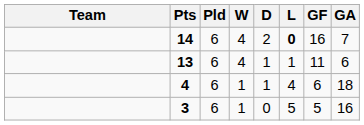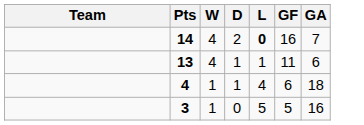 <table class="wikitable" style="text-align: center;">
 <tr>
 <th width=175>Team</th>
 <th width=20 abbr="Points">Pts</th>
-<th width=20 abbr="Played">Pld</th>
 <th width=20 abbr="Won">W</th>
 <th width=20 abbr="Drawn">D</th>
 <th width=20 abbr="Lost">L</th>
 <th width=20 abbr="Goals for">GF</th>
 <th width=20 abbr="Goals against">GA</th>
 </tr>
 <tr align=center>
 <td align=left></td>
 <td><strong>14</strong></td>
-<td>6</td>
 <td>4</td>
 <td>2</td>
 <td><strong>0</strong></td>
 <td>16</td>
 <td>7</td>
 </tr>
 <tr align=center>
 <td align=left></td>
 <td><strong>13</strong></td>
-<td>6</td>
 <td>4</td>
 <td>1</td>
 <td>1</td>
 <td>11</td>
 <td>6</td>
 </tr>
 <tr align=center>
 <td align=left></td>
 <td><strong>4</strong></td>
-<td>6</td>
 <td>1</td>
 <td>1</td>
 <td>4</td>
 <td>6</td>
 <td>18</td>
 </tr>
 <tr align=center>
 <td align=left></td>
 <td><strong>3</strong></td>
-<td>6</td>
 <td>1</td>
 <td>0</td>
 <td>5</td>
 <td>5</td>
 <td>16</td>
 </tr>
 </table>
